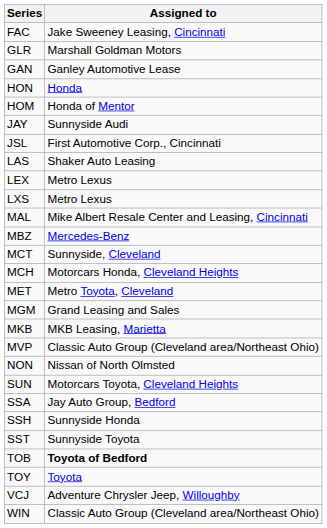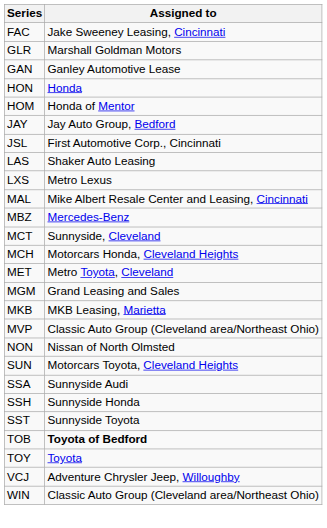 <table class="wikitable sortable">
 <tr>
 <th>Series</th>
 <th>Assigned to</th>
 </tr>
 <tr>
 <td>FAC</td>
 <td>Jake Sweeney Leasing, <a href='#'>Cincinnati</a></td>
 </tr>
 <tr>
 <td>GLR</td>
 <td>Marshall Goldman Motors</td>
 </tr>
 <tr>
 <td>GAN</td>
 <td>Ganley Automotive Lease</td>
 </tr>
 <tr>
 <td>HON</td>
 <td><a href='#'>Honda</a></td>
 </tr>
 <tr>
 <td>HOM</td>
 <td>Honda of <a href='#'>Mentor</a></td>
 </tr>
 <tr>
 <td>JAY</td>
-<td>Sunnyside Audi</td>
+<td>Jay Auto Group, <a href='#'>Bedford</a></td>
 </tr>
 <tr>
 <td>JSL</td>
 <td>First Automotive Corp., Cincinnati</td>
 </tr>
 <tr>
 <td>LAS</td>
 <td>Shaker Auto Leasing</td>
-</tr>
-<tr>
-<td>LEX</td>
-<td>Metro Lexus</td>
 </tr>
 <tr>
 <td>LXS</td>
 <td>Metro Lexus</td>
 </tr>
 <tr>
 <td>MAL</td>
 <td>Mike Albert Resale Center and Leasing, <a href='#'>Cincinnati</a></td>
 </tr>
 <tr>
 <td>MBZ</td>
 <td><a href='#'>Mercedes-Benz</a></td>
 </tr>
 <tr>
 <td>MCT</td>
 <td>Sunnyside, <a href='#'>Cleveland</a></td>
 </tr>
 <tr>
 <td>MCH</td>
 <td>Motorcars Honda, <a href='#'>Cleveland Heights</a></td>
 </tr>
 <tr>
 <td>MET</td>
 <td>Metro <a href='#'>Toyota</a>, <a href='#'>Cleveland</a></td>
 </tr>
 <tr>
 <td>MGM</td>
 <td>Grand Leasing and Sales</td>
 </tr>
 <tr>
 <td>MKB</td>
 <td>MKB Leasing, <a href='#'>Marietta</a></td>
 </tr>
 <tr>
 <td>MVP</td>
 <td>Classic Auto Group (Cleveland area/Northeast Ohio)</td>
 </tr>
 <tr>
 <td>NON</td>
 <td>Nissan of North Olmsted</td>
 </tr>
 <tr>
 <td>SUN</td>
 <td>Motorcars Toyota, <a href='#'>Cleveland Heights</a></td>
 </tr>
 <tr>
 <td>SSA</td>
-<td>Jay Auto Group, <a href='#'>Bedford</a></td>
+<td>Sunnyside Audi</td>
 </tr>
 <tr>
 <td>SSH</td>
 <td>Sunnyside Honda</td>
 </tr>
 <tr>
 <td>SST</td>
 <td>Sunnyside Toyota</td>
 </tr>
 <tr>
 <td>TOB</td>
 <td><strong>Toyota of Bedford</strong></td>
 </tr>
 <tr>
 <td>TOY</td>
 <td><a href='#'>Toyota</a></td>
 </tr>
 <tr>
 <td>VCJ</td>
 <td>Adventure Chrysler Jeep, <a href='#'>Willoughby</a></td>
 </tr>
 <tr>
 <td>WIN</td>
 <td>Classic Auto Group (Cleveland area/Northeast Ohio)</td>
 </tr>
 </table>
